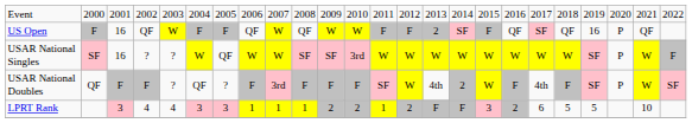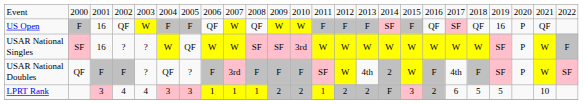 <table class="wikitable" style="font-size:85%;" align=center>
 <tr>
 <td>Event</td>
 <td>2000</td>
 <td>2001</td>
 <td>2002</td>
 <td>2003</td>
 <td>2004</td>
 <td>2005</td>
 <td>2006</td>
 <td>2007</td>
 <td>2008</td>
 <td>2009</td>
 <td>2010</td>
 <td>2011</td>
 <td>2012</td>
 <td>2013</td>
 <td>2014</td>
 <td>2015</td>
 <td>2016</td>
 <td>2017</td>
 <td>2018</td>
 <td>2019</td>
 <td>2020</td>
 <td>2021</td>
 <td>2022</td>
 </tr>
 <tr>
 <td align="left"><a href='#'>US Open</a></td>
 <td bgcolor=silver align=center>F</td>
 <td align=center>16</td>
 <td align=center>QF</td>
 <td bgcolor=yellow align=center>W</td>
 <td bgcolor=silver align=center>F</td>
 <td bgcolor=silver align=center>F</td>
 <td align=center>QF</td>
 <td bgcolor=yellow align=center>W</td>
 <td align=center>QF</td>
 <td bgcolor=yellow align=center>W</td>
 <td bgcolor=yellow align=center>W</td>
 <td bgcolor=silver align=center>F</td>
 <td bgcolor=silver align=center>F</td>
-<td bgcolor=silver align=center>2</td>
+<td bgcolor=silver align=center>F</td>
 <td bgcolor=pink align=center>SF</td>
 <td bgcolor=silver align=center>F</td>
 <td align=center>QF</td>
 <td bgcolor=pink align=center>SF</td>
 <td align=center>QF</td>
 <td align=center>16</td>
 <td align=center>P</td>
 <td align=center>QF</td>
 <td></td>
 </tr>
 <tr>
 <td align="left">USAR National Singles</td>
 <td bgcolor=pink align=center>SF</td>
 <td align=center>16</td>
 <td align=center>?</td>
 <td align=center>?</td>
 <td bgcolor=yellow align=center>W</td>
 <td align=center>QF</td>
 <td bgcolor=yellow align=center>W</td>
 <td bgcolor=yellow align=center>W</td>
 <td bgcolor=pink align=center>SF</td>
 <td bgcolor=pink align=center>SF</td>
 <td bgcolor=pink align=center>3rd</td>
 <td bgcolor=yellow align=center>W</td>
 <td bgcolor=yellow align=center>W</td>
 <td bgcolor=yellow align=center>W</td>
 <td bgcolor=yellow align=center>W</td>
 <td bgcolor=yellow align=center>W</td>
 <td bgcolor=yellow align=center>W</td>
 <td bgcolor=yellow align=center>W</td>
 <td bgcolor=yellow align=center>W</td>
 <td bgcolor=pink align=center>SF</td>
 <td align=center>P</td>
 <td bgcolor=yellow align=center>W</td>
 <td bgcolor=silver align=center>F</td>
 </tr>
 <tr>
 <td align="left">USAR National Doubles</td>
 <td align=center>QF</td>
 <td bgcolor=silver align=center>F</td>
 <td bgcolor=silver align=center>F</td>
 <td align=center>?</td>
 <td align=center>QF</td>
 <td align=center>?</td>
 <td bgcolor=silver align=center>F</td>
 <td bgcolor=pink align=center>3rd</td>
 <td bgcolor=silver align=center>F</td>
 <td bgcolor=silver align=center>F</td>
 <td bgcolor=silver align=center>F</td>
 <td bgcolor=pink align=center>SF</td>
 <td bgcolor=yellow align=center>W</td>
 <td align=center>4th</td>
 <td bgcolor=silver align=center>2</td>
 <td bgcolor=yellow align=center>W</td>
 <td bgcolor=silver align=center>F</td>
 <td align=center>4th</td>
 <td bgcolor=silver align=center>F</td>
 <td bgcolor=pink align=center>SF</td>
 <td align=center>P</td>
 <td bgcolor=yellow align=center>W</td>
 <td bgcolor=pink align=center>SF</td>
 </tr>
 <tr>
 <td align="left"><a href='#'>LPRT Rank</a></td>
 <td></td>
 <td bgcolor=pink align=center>3</td>
 <td align=center>4</td>
 <td align=center>4</td>
 <td bgcolor=pink align=center>3</td>
 <td bgcolor=pink align=center>3</td>
 <td bgcolor=yellow align=center>1</td>
 <td bgcolor=yellow align=center>1</td>
 <td bgcolor=yellow align=center>1</td>
 <td bgcolor=silver align=center>2</td>
 <td bgcolor=silver align=center>2</td>
 <td bgcolor=yellow align=center>1</td>
 <td bgcolor=silver align=center>2</td>
-<td bgcolor=silver align=center>F</td>
+<td bgcolor=silver align=center>2</td>
 <td bgcolor=silver align=center>F</td>
 <td bgcolor=pink align=center>3</td>
 <td bgcolor=silver align=center>2</td>
 <td align=center>6</td>
 <td align=center>5</td>
 <td align=center>5</td>
 <td align=center></td>
 <td align=center>10</td>
 <td></td>
 </tr>
 <tr>
 </tr>
 </table>
